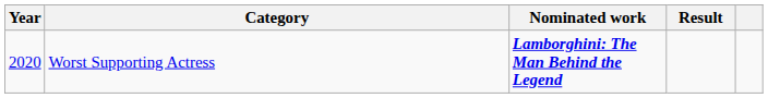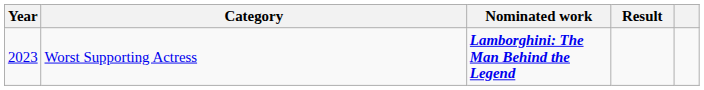 <table class="wikitable">
 <tr>
 <th>Year</th>
 <th width="450">Category</th>
 <th width="148">Nominated work</th>
 <th width="60">Result</th>
 <th width="20" class="unsortable"></th>
 </tr>
 <tr>
-<td><a href='#'>2020</a></td>
+<td><a href='#'>2023</a></td>
 <td><a href='#'>Worst Supporting Actress</a></td>
 <td><strong><em><a href='#'>Lamborghini: The Man Behind the Legend</a></em></strong></td>
 <td></td>
 <td></td>
 </tr>
 </table>
